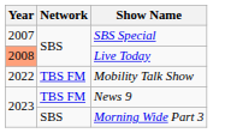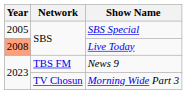 <table class="wikitable">
 <tr>
 <th>Year</th>
 <th>Network</th>
 <th>Show Name</th>
 </tr>
 <tr>
-<td>2007</td>
+<td>2005</td>
 <td rowspan="2">SBS</td>
 <td><a href='#'><em>SBS Special</em></a></td>
 </tr>
 <tr>
 <td style="background: lightsalmon;">2008</td>
 <td><a href='#'><em>Live Today</em></a></td>
 </tr>
 <tr>
-<td>2022</td>
-<td><a href='#'>TBS FM</a></td>
-<td><em>Mobility Talk Show</em></td>
-</tr>
-<tr>
 <td rowspan="2">2023</td>
 <td><a href='#'>TBS FM</a></td>
 <td><em>News 9</em></td>
 </tr>
 <tr>
-<td>SBS</td>
+<td><a href='#'>TV Chosun</a></td>
 <td><a href='#'><em>Morning Wide</em></a> <em>Part 3</em></td>
 </tr>
 </table>
